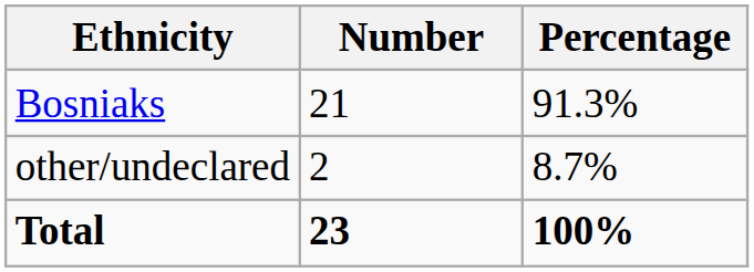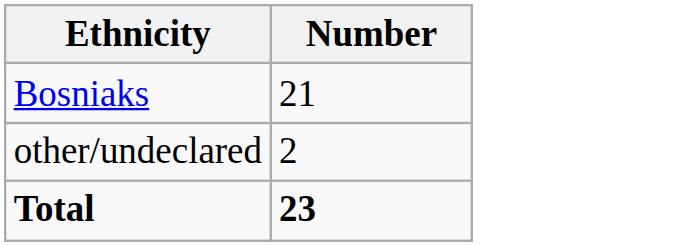 <table class="wikitable">
 <tr>
 <th width="100px">Ethnicity</th>
 <th width="80px">Number</th>
-<th width="80px">Percentage</th>
 </tr>
 <tr>
 <td><a href='#'>Bosniaks</a></td>
 <td>21</td>
-<td>91.3%</td>
 </tr>
 <tr>
 <td>other/undeclared</td>
 <td>2</td>
-<td>8.7%</td>
 </tr>
 <tr>
 <td><strong>Total</strong></td>
 <td><strong>23</strong></td>
-<td><strong>100%</strong></td>
 </tr>
 </table>
